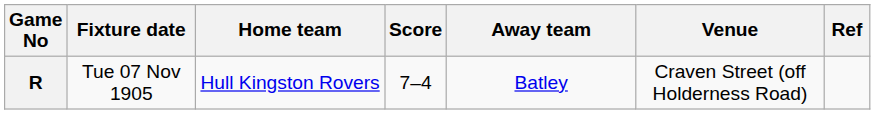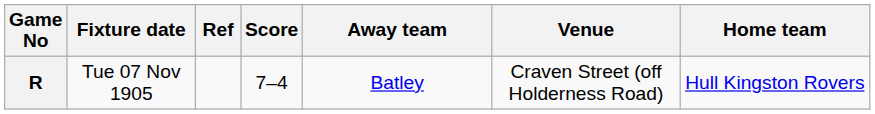 <table class="wikitable" style="text-align:center;">
 <tr>
 <th width=20 abbr="No" scope="col">Game No</th>
 <th width=100 abbr="Date" scope="col">Fixture date</th>
-<th width=150 abbr="Home team" scope="col">Home team</th>
+<th width=30 abbr="Ref" scope="col">Ref</th>
 <th width=20 abbr="Score" scope="col">Score</th>
 <th width=150 abbr="Away team" scope="col">Away team</th>
 <th width=150 abbr="Venue" scope="col">Venue</th>
-<th width=30 abbr="Ref" scope="col">Ref</th>
+<th width=150 abbr="Home team" scope="col">Home team</th>
 </tr>
 <tr>
 <th scope="row">R</th>
 <td>Tue 07 Nov 1905</td>
-<td><a href='#'>Hull Kingston Rovers</a></td>
+<td></td>
 <td>7–4</td>
 <td><a href='#'>Batley</a></td>
 <td>Craven Street (off Holderness Road)</td>
-<td></td>
+<td><a href='#'>Hull Kingston Rovers</a></td>
 </tr>
 </table>
